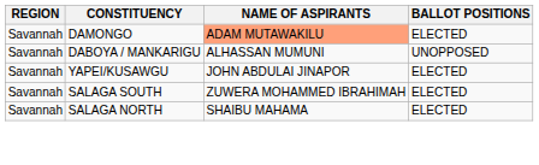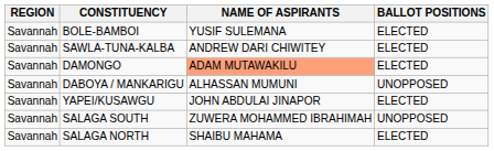 <table class="wikitable">
 <tr>
 <th>REGION</th>
 <th>CONSTITUENCY</th>
 <th>NAME OF ASPIRANTS</th>
 <th>BALLOT POSITIONS</th>
+</tr>
+<tr>
+<td>Savannah</td>
+<td>BOLE-BAMBOI</td>
+<td>YUSIF SULEMANA</td>
+<td>ELECTED</td>
+</tr>
+<tr>
+<td>Savannah</td>
+<td>SAWLA-TUNA-KALBA</td>
+<td>ANDREW DARI CHIWITEY</td>
+<td>ELECTED</td>
 </tr>
 <tr>
 <td>Savannah</td>
 <td>DAMONGO</td>
 <td style="background: lightsalmon;">ADAM MUTAWAKILU</td>
 <td>ELECTED</td>
 </tr>
 <tr>
 <td>Savannah</td>
 <td>DABOYA / MANKARIGU</td>
 <td>ALHASSAN MUMUNI</td>
 <td>UNOPPOSED</td>
 </tr>
 <tr>
 <td>Savannah</td>
 <td>YAPEI/KUSAWGU</td>
 <td>JOHN ABDULAI JINAPOR</td>
 <td>ELECTED</td>
 </tr>
 <tr>
 <td>Savannah</td>
 <td>SALAGA SOUTH</td>
 <td>ZUWERA MOHAMMED IBRAHIMAH</td>
-<td>ELECTED</td>
+<td>UNOPPOSED</td>
 </tr>
 <tr>
 <td>Savannah</td>
 <td>SALAGA NORTH</td>
 <td>SHAIBU MAHAMA</td>
 <td>ELECTED</td>
 </tr>
 </table>
